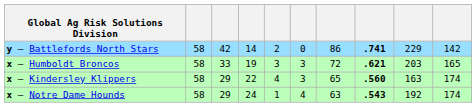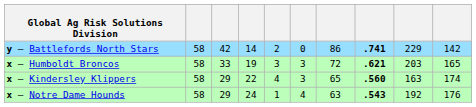 <table class="wikitable" style="text-align:center; width:50em">
 <tr bgcolor="#DDDDFF">
 <th width="35%"><br>Global Ag Risk Solutions Division</th>
 <th width="5%"></th>
 <th width="5%"></th>
 <th width="5%"></th>
 <th width="5%"></th>
 <th width="5%"></th>
 <th width="7.5%"></th>
 <th width="7.5%"></th>
 <th width="7.5%"></th>
 <th width="7.5%"></th>
 </tr>
 <tr bgcolor=#97DEFF>
 <td align=left><strong>y</strong> – <a href='#'>Battlefords North Stars</a></td>
 <td>58</td>
 <td>42</td>
 <td>14</td>
 <td>2</td>
 <td>0</td>
 <td>86</td>
 <td><strong>.741</strong></td>
 <td>229</td>
 <td>142</td>
 </tr>
 <tr bgcolor=#bbffbb>
 <td align=left><strong>x</strong> – <a href='#'>Humboldt Broncos</a></td>
 <td>58</td>
 <td>33</td>
 <td>19</td>
 <td>3</td>
 <td>3</td>
 <td>72</td>
 <td><strong>.621</strong></td>
 <td>203</td>
 <td>165</td>
 </tr>
 <tr bgcolor=#bbffbb>
 <td align=left><strong>x</strong> – <a href='#'>Kindersley Klippers</a></td>
 <td>58</td>
 <td>29</td>
 <td>22</td>
 <td>4</td>
 <td>3</td>
 <td>65</td>
 <td><strong>.560</strong></td>
 <td>163</td>
 <td>174</td>
 </tr>
 <tr bgcolor=#bbffbb>
 <td align=left><strong>x</strong> – <a href='#'>Notre Dame Hounds</a></td>
 <td>58</td>
 <td>29</td>
 <td>24</td>
 <td>1</td>
 <td>4</td>
 <td>63</td>
 <td><strong>.543</strong></td>
 <td>192</td>
-<td>174</td>
+<td>176</td>
 </tr>
 </table>
